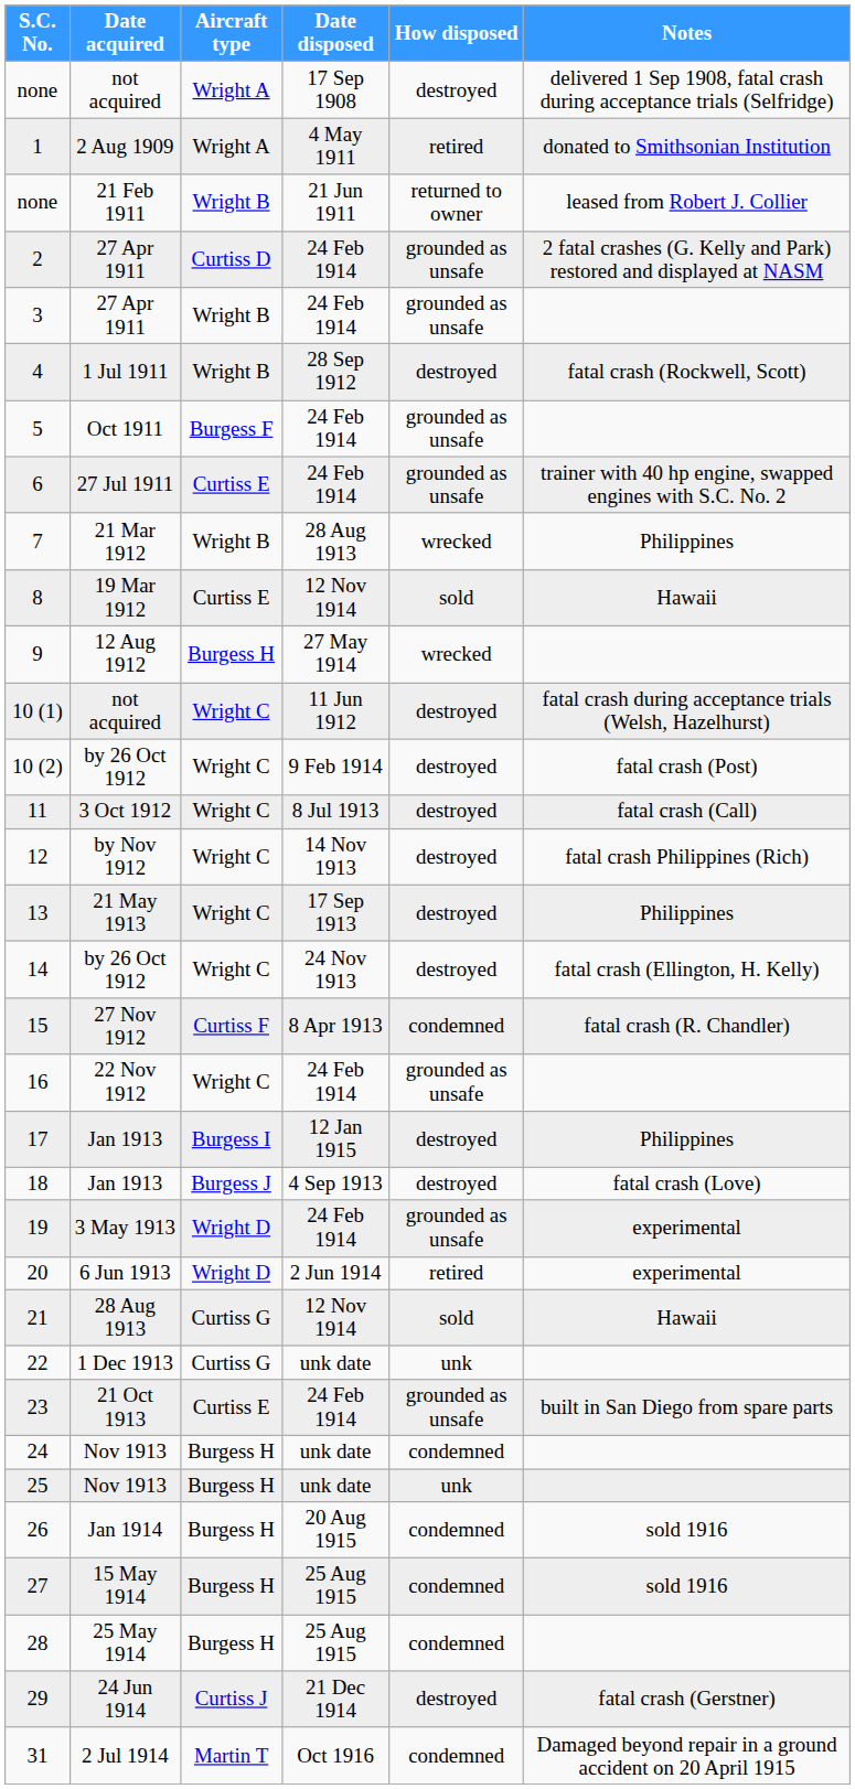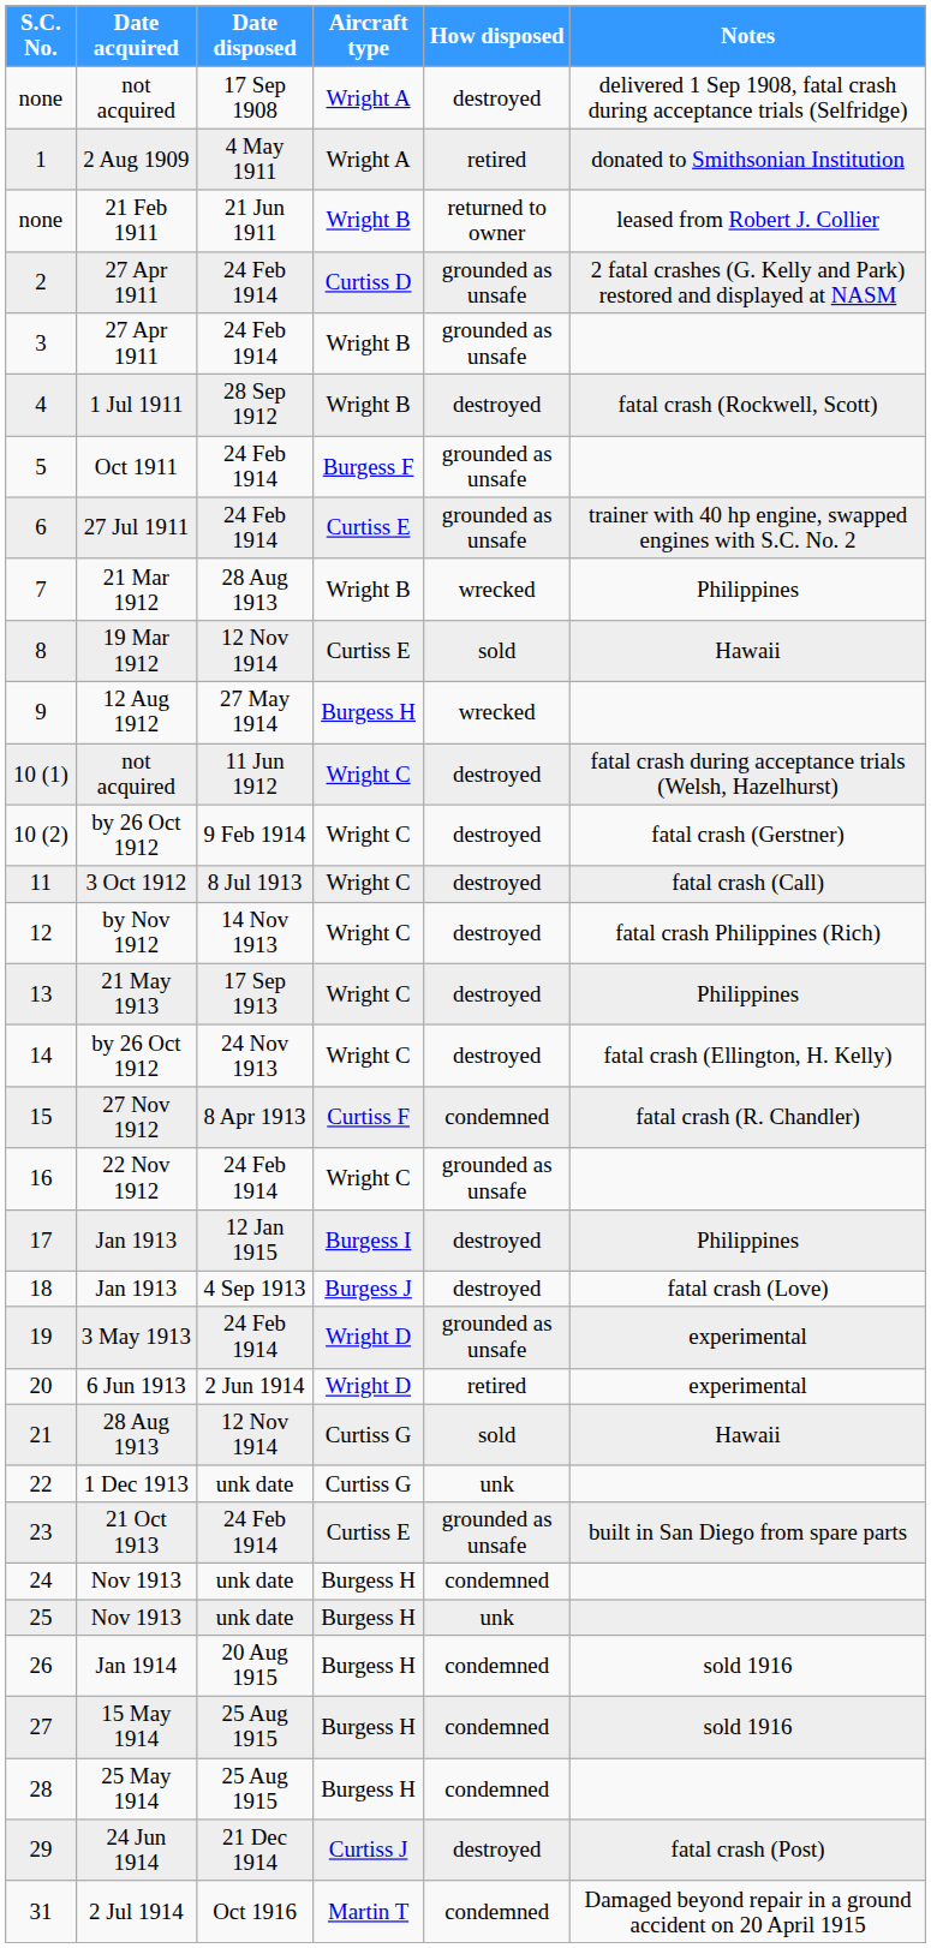 <table align=center class="wikitable" style="width:650px;">
 <tr style="color:white;">
 <th style="background-color: #3399ff">S.C. No.</th>
 <th style="background-color: #3399ff">Date acquired</th>
+<th style="background-color: #3399ff">Date disposed</th>
 <th style="background-color: #3399ff">Aircraft type</th>
-<th style="background-color: #3399ff">Date disposed</th>
 <th style="background-color: #3399ff">How disposed</th>
 <th style="background-color: #3399ff">Notes</th>
 </tr>
 <tr>
 <td align=center>none</td>
 <td align=center>not acquired</td>
+<td align=center>17 Sep 1908</td>
 <td align=center><a href='#'>Wright A</a></td>
-<td align=center>17 Sep 1908</td>
 <td align=center>destroyed</td>
 <td align=center>delivered 1 Sep 1908, fatal crash during acceptance trials (Selfridge)</td>
 </tr>
 <tr style="background: #eeeeee;">
 <td align=center>1</td>
 <td align=center>2 Aug 1909</td>
+<td align=center>4 May 1911</td>
 <td align=center>Wright A</td>
-<td align=center>4 May 1911</td>
 <td align=center>retired</td>
 <td align=center>donated to <a href='#'>Smithsonian Institution</a></td>
 </tr>
 <tr>
 <td align=center>none</td>
 <td align=center>21 Feb 1911</td>
+<td align=center>21 Jun 1911</td>
 <td align=center><a href='#'>Wright B</a></td>
-<td align=center>21 Jun 1911</td>
 <td align=center>returned to owner</td>
 <td align=center>leased from <a href='#'>Robert J. Collier</a></td>
 </tr>
 <tr style="background: #eeeeee;">
 <td align=center>2</td>
 <td align=center>27 Apr 1911</td>
+<td align=center>24 Feb 1914</td>
 <td align=center><a href='#'>Curtiss D</a></td>
-<td align=center>24 Feb 1914</td>
 <td align=center>grounded as unsafe</td>
 <td align=center>2 fatal crashes (G. Kelly and Park)<br>restored and displayed at <a href='#'>NASM</a></td>
 </tr>
 <tr>
 <td align=center>3</td>
 <td align=center>27 Apr 1911</td>
+<td align=center>24 Feb 1914</td>
 <td align=center>Wright B</td>
-<td align=center>24 Feb 1914</td>
 <td align=center>grounded as unsafe</td>
 <td align=center></td>
 </tr>
 <tr style="background: #eeeeee;">
 <td align=center>4</td>
 <td align=center>1 Jul 1911</td>
+<td align=center>28 Sep 1912</td>
 <td align=center>Wright B</td>
-<td align=center>28 Sep 1912</td>
 <td align=center>destroyed</td>
 <td align=center>fatal crash (Rockwell, Scott)</td>
 </tr>
 <tr>
 <td align=center>5</td>
 <td align=center>Oct 1911</td>
+<td align=center>24 Feb 1914</td>
 <td align=center><a href='#'>Burgess F</a></td>
-<td align=center>24 Feb 1914</td>
 <td align=center>grounded as unsafe</td>
 <td align=center></td>
 </tr>
 <tr style="background: #eeeeee;">
 <td align=center>6</td>
 <td align=center>27 Jul 1911</td>
+<td align=center>24 Feb 1914</td>
 <td align=center><a href='#'>Curtiss E</a></td>
-<td align=center>24 Feb 1914</td>
 <td align=center>grounded as unsafe</td>
 <td align=center>trainer with 40 hp engine, swapped engines with S.C. No. 2</td>
 </tr>
 <tr>
 <td align=center>7</td>
 <td align=center>21 Mar 1912</td>
+<td align=center>28 Aug 1913</td>
 <td align=center>Wright B</td>
-<td align=center>28 Aug 1913</td>
 <td align=center>wrecked</td>
 <td align=center>Philippines</td>
 </tr>
 <tr style="background: #eeeeee;">
 <td align=center>8</td>
 <td align=center>19 Mar 1912</td>
+<td align=center>12 Nov 1914</td>
 <td align=center>Curtiss E</td>
-<td align=center>12 Nov 1914</td>
 <td align=center>sold</td>
 <td align=center>Hawaii</td>
 </tr>
 <tr>
 <td align=center>9</td>
 <td align=center>12 Aug 1912</td>
+<td align=center>27 May 1914</td>
 <td align=center><a href='#'>Burgess H</a></td>
-<td align=center>27 May 1914</td>
 <td align=center>wrecked</td>
 <td align=center></td>
 </tr>
 <tr style="background: #eeeeee;">
 <td align=center>10 (1)</td>
 <td align=center>not acquired</td>
+<td align=center>11 Jun 1912</td>
 <td align=center><a href='#'>Wright C</a></td>
-<td align=center>11 Jun 1912</td>
 <td align=center>destroyed</td>
 <td align=center>fatal crash during acceptance trials (Welsh, Hazelhurst)</td>
 </tr>
 <tr>
 <td align=center>10 (2)</td>
 <td align=center>by 26 Oct 1912</td>
+<td align=center>9 Feb 1914</td>
 <td align=center>Wright C</td>
-<td align=center>9 Feb 1914</td>
 <td align=center>destroyed</td>
-<td align=center>fatal crash (Post)</td>
+<td align=center>fatal crash (Gerstner)</td>
 </tr>
 <tr style="background: #eeeeee;">
 <td align=center>11</td>
 <td align=center>3 Oct 1912</td>
+<td align=center>8 Jul 1913</td>
 <td align=center>Wright C</td>
-<td align=center>8 Jul 1913</td>
 <td align=center>destroyed</td>
 <td align=center>fatal crash (Call)</td>
 </tr>
 <tr>
 <td align=center>12</td>
 <td align=center>by Nov 1912</td>
+<td align=center>14 Nov 1913</td>
 <td align=center>Wright C</td>
-<td align=center>14 Nov 1913</td>
 <td align=center>destroyed</td>
 <td align=center>fatal crash Philippines (Rich)</td>
 </tr>
 <tr style="background: #eeeeee;">
 <td align=center>13</td>
 <td align=center>21 May 1913</td>
+<td align=center>17 Sep 1913</td>
 <td align=center>Wright C</td>
-<td align=center>17 Sep 1913</td>
 <td align=center>destroyed</td>
 <td align=center>Philippines</td>
 </tr>
 <tr>
 <td align=center>14</td>
 <td align=center>by 26 Oct 1912</td>
+<td align=center>24 Nov 1913</td>
 <td align=center>Wright C</td>
-<td align=center>24 Nov 1913</td>
 <td align=center>destroyed</td>
 <td align=center>fatal crash (Ellington, H. Kelly)</td>
 </tr>
 <tr style="background: #eeeeee;">
 <td align=center>15</td>
 <td align=center>27 Nov 1912</td>
+<td align=center>8 Apr 1913</td>
 <td align=center><a href='#'>Curtiss F</a></td>
-<td align=center>8 Apr 1913</td>
 <td align=center>condemned</td>
 <td align=center>fatal crash (R. Chandler)</td>
 </tr>
 <tr>
 <td align=center>16</td>
 <td align=center>22 Nov 1912</td>
+<td align=center>24 Feb 1914</td>
 <td align=center>Wright C</td>
-<td align=center>24 Feb 1914</td>
 <td align=center>grounded as unsafe</td>
 <td align=center></td>
 </tr>
 <tr style="background: #eeeeee;">
 <td align=center>17</td>
 <td align=center>Jan 1913</td>
+<td align=center>12 Jan 1915</td>
 <td align=center><a href='#'>Burgess I</a></td>
-<td align=center>12 Jan 1915</td>
 <td align=center>destroyed</td>
 <td align=center>Philippines</td>
 </tr>
 <tr>
 <td align=center>18</td>
 <td align=center>Jan 1913</td>
+<td align=center>4 Sep 1913</td>
 <td align=center><a href='#'>Burgess J</a></td>
-<td align=center>4 Sep 1913</td>
 <td align=center>destroyed</td>
 <td align=center>fatal crash (Love)</td>
 </tr>
 <tr style="background: #eeeeee;">
 <td align=center>19</td>
 <td align=center>3 May 1913</td>
+<td align=center>24 Feb 1914</td>
 <td align=center><a href='#'>Wright D</a></td>
-<td align=center>24 Feb 1914</td>
 <td align=center>grounded as unsafe</td>
 <td align=center>experimental</td>
 </tr>
 <tr>
 <td align=center>20</td>
 <td align=center>6 Jun 1913</td>
+<td align=center>2 Jun 1914</td>
 <td align=center><a href='#'>Wright D</a></td>
-<td align=center>2 Jun 1914</td>
 <td align=center>retired</td>
 <td align=center>experimental</td>
 </tr>
 <tr style="background: #eeeeee;">
 <td align=center>21</td>
 <td align=center>28 Aug 1913</td>
+<td align=center>12 Nov 1914</td>
 <td align=center>Curtiss G</td>
-<td align=center>12 Nov 1914</td>
 <td align=center>sold</td>
 <td align=center>Hawaii</td>
 </tr>
 <tr>
 <td align=center>22</td>
 <td align=center>1 Dec 1913</td>
+<td align=center>unk date</td>
 <td align=center>Curtiss G</td>
-<td align=center>unk date</td>
 <td align=center>unk</td>
 <td align=center></td>
 </tr>
 <tr style="background: #eeeeee;">
 <td align=center>23</td>
 <td align=center>21 Oct 1913</td>
+<td align=center>24 Feb 1914</td>
 <td align=center>Curtiss E</td>
-<td align=center>24 Feb 1914</td>
 <td align=center>grounded as unsafe</td>
 <td align=center>built in San Diego from spare parts</td>
 </tr>
 <tr>
 <td align=center>24</td>
 <td align=center>Nov 1913</td>
+<td align=center>unk date</td>
 <td align=center>Burgess H</td>
-<td align=center>unk date</td>
 <td align=center>condemned</td>
 <td align=center></td>
 </tr>
 <tr style="background: #eeeeee;">
 <td align=center>25</td>
 <td align=center>Nov 1913</td>
+<td align=center>unk date</td>
 <td align=center>Burgess H</td>
-<td align=center>unk date</td>
 <td align=center>unk</td>
 <td align=center></td>
 </tr>
 <tr>
 <td align=center>26</td>
 <td align=center>Jan 1914</td>
+<td align=center>20 Aug 1915</td>
 <td align=center>Burgess H</td>
-<td align=center>20 Aug 1915</td>
 <td align=center>condemned</td>
 <td align=center>sold 1916</td>
 </tr>
 <tr style="background: #eeeeee;">
 <td align=center>27</td>
 <td align=center>15 May 1914</td>
+<td align=center>25 Aug 1915</td>
 <td align=center>Burgess H</td>
-<td align=center>25 Aug 1915</td>
 <td align=center>condemned</td>
 <td align=center>sold 1916</td>
 </tr>
 <tr>
 <td align=center>28</td>
 <td align=center>25 May 1914</td>
+<td align=center>25 Aug 1915</td>
 <td align=center>Burgess H</td>
-<td align=center>25 Aug 1915</td>
 <td align=center>condemned</td>
 <td align=center></td>
 </tr>
 <tr style="background: #eeeeee;">
 <td align=center>29</td>
 <td align=center>24 Jun 1914</td>
+<td align=center>21 Dec 1914</td>
 <td align=center><a href='#'>Curtiss J</a></td>
-<td align=center>21 Dec 1914</td>
 <td align=center>destroyed</td>
-<td align=center>fatal crash (Gerstner)</td>
+<td align=center>fatal crash (Post)</td>
 </tr>
 <tr>
 <td align=center>31</td>
 <td align=center>2 Jul 1914</td>
+<td align=center>Oct 1916</td>
 <td align=center><a href='#'>Martin T</a></td>
-<td align=center>Oct 1916</td>
 <td align=center>condemned</td>
 <td align=center>Damaged beyond repair in a ground accident on 20 April 1915</td>
 </tr>
 </table>
